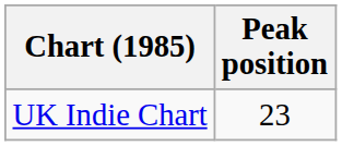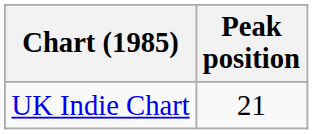 <table class="wikitable sortable">
 <tr>
 <th scope="col">Chart (1985)</th>
 <th scope="col">Peak<br>position</th>
 </tr>
 <tr>
 <td><a href='#'>UK Indie Chart</a></td>
-<td style="text-align:center;">23</td>
+<td style="text-align:center;">21</td>
 </tr>
 </table>
